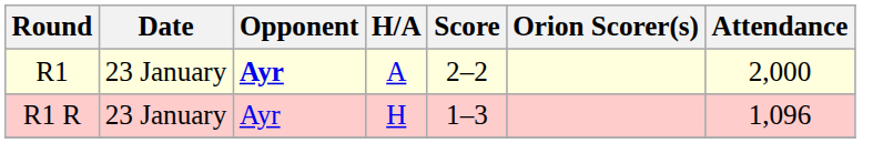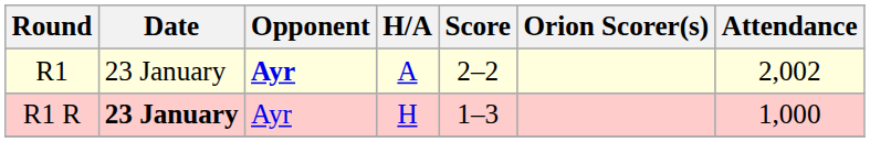 <table class="wikitable" style="text-align:center">
 <tr>
 <th>Round</th>
 <th>Date</th>
 <th>Opponent</th>
 <th>H/A</th>
 <th>Score</th>
 <th>Orion Scorer(s)</th>
 <th>Attendance</th>
 </tr>
 <tr bgcolor=#FFFFDD>
 <td>R1</td>
 <td align=left>23 January</td>
 <td align=left><strong><a href='#'>Ayr</a></strong></td>
 <td><a href='#'>A</a></td>
 <td>2–2</td>
 <td align=left></td>
-<td>2,000</td>
+<td>2,002</td>
 </tr>
 <tr bgcolor=#FFCCCC>
 <td>R1 R</td>
-<td align=left>23 January</td>
+<td align=left><strong>23 January</strong></td>
 <td align=left><a href='#'>Ayr</a></td>
 <td><a href='#'>H</a></td>
 <td>1–3</td>
 <td align=left></td>
-<td>1,096</td>
+<td>1,000</td>
 </tr>
 <tr>
 </tr>
 </table>
